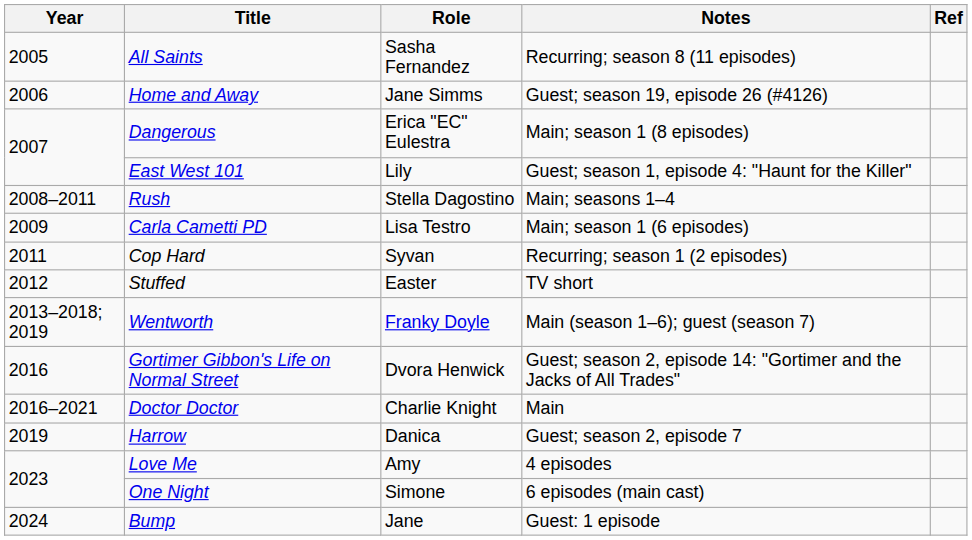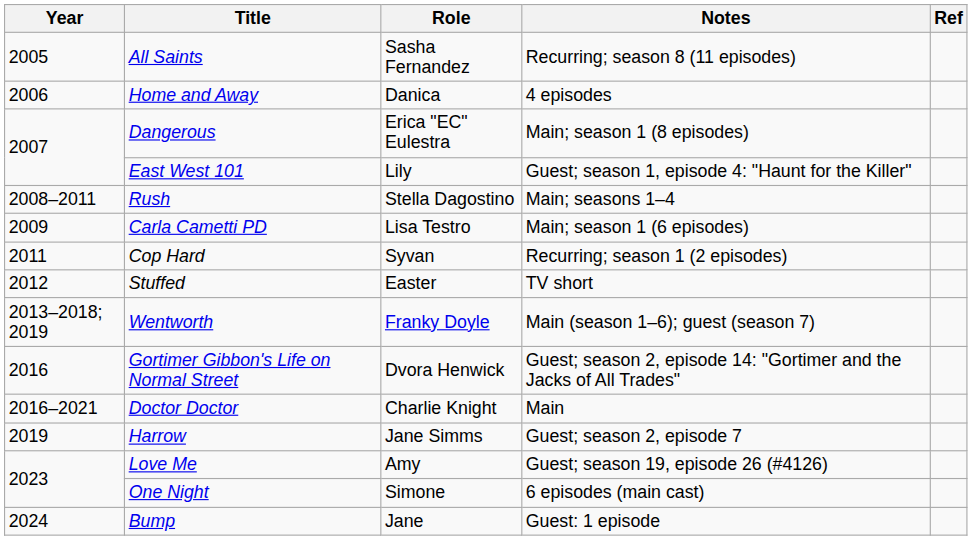 <table class="wikitable sortable">
 <tr>
 <th>Year</th>
 <th>Title</th>
 <th>Role</th>
 <th>Notes</th>
 <th>Ref</th>
 </tr>
 <tr>
 <td>2005</td>
 <td><em><a href='#'>All Saints</a></em></td>
 <td>Sasha Fernandez</td>
 <td>Recurring; season 8 (11 episodes)</td>
 <td></td>
 </tr>
 <tr>
 <td>2006</td>
 <td><em><a href='#'>Home and Away</a></em></td>
-<td>Jane Simms</td>
-<td>Guest; season 19, episode 26 (#4126)</td>
+<td>Danica</td>
+<td>4 episodes</td>
 <td></td>
 </tr>
 <tr>
 <td rowspan="2">2007</td>
 <td><em><a href='#'>Dangerous</a></em></td>
 <td>Erica "EC" Eulestra</td>
 <td>Main; season 1 (8 episodes)</td>
 <td></td>
 </tr>
 <tr>
 <td><em><a href='#'>East West 101</a></em></td>
 <td>Lily</td>
 <td>Guest; season 1, episode 4: "Haunt for the Killer"</td>
 <td></td>
 </tr>
 <tr>
 <td>2008–2011</td>
 <td><em><a href='#'>Rush</a></em></td>
 <td>Stella Dagostino</td>
 <td>Main; seasons 1–4</td>
 <td></td>
 </tr>
 <tr>
 <td>2009</td>
 <td><em><a href='#'>Carla Cametti PD</a></em></td>
 <td>Lisa Testro</td>
 <td>Main; season 1 (6 episodes)</td>
 <td></td>
 </tr>
 <tr>
 <td>2011</td>
 <td><em>Cop Hard</em></td>
 <td>Syvan</td>
 <td>Recurring; season 1 (2 episodes)</td>
 <td></td>
 </tr>
 <tr>
 <td>2012</td>
 <td><em>Stuffed</em></td>
 <td>Easter</td>
 <td>TV short</td>
 <td></td>
 </tr>
 <tr>
 <td>2013–2018; 2019</td>
 <td><em><a href='#'>Wentworth</a></em></td>
 <td><a href='#'>Franky Doyle</a></td>
 <td>Main (season 1–6); guest (season 7)</td>
 <td></td>
 </tr>
 <tr>
 <td>2016</td>
 <td><em><a href='#'>Gortimer Gibbon's Life on Normal Street</a></em></td>
 <td>Dvora Henwick</td>
 <td>Guest; season 2, episode 14: "Gortimer and the Jacks of All Trades"</td>
 <td></td>
 </tr>
 <tr>
 <td>2016–2021</td>
 <td><em><a href='#'>Doctor Doctor</a></em></td>
 <td>Charlie Knight</td>
 <td>Main</td>
 <td></td>
 </tr>
 <tr>
 <td>2019</td>
 <td><em><a href='#'>Harrow</a></em></td>
-<td>Danica</td>
+<td>Jane Simms</td>
 <td>Guest; season 2, episode 7</td>
 <td></td>
 </tr>
 <tr>
 <td rowspan="2">2023</td>
 <td><em><a href='#'>Love Me</a></em></td>
 <td>Amy</td>
-<td>4 episodes</td>
+<td>Guest; season 19, episode 26 (#4126)</td>
 <td></td>
 </tr>
 <tr>
 <td><a href='#'><em>One Night</em></a></td>
 <td>Simone</td>
 <td>6 episodes (main cast)</td>
 <td></td>
 </tr>
 <tr>
 <td>2024</td>
 <td><em><a href='#'>Bump</a></em></td>
 <td>Jane</td>
 <td>Guest: 1 episode</td>
 <td></td>
 </tr>
 </table>
